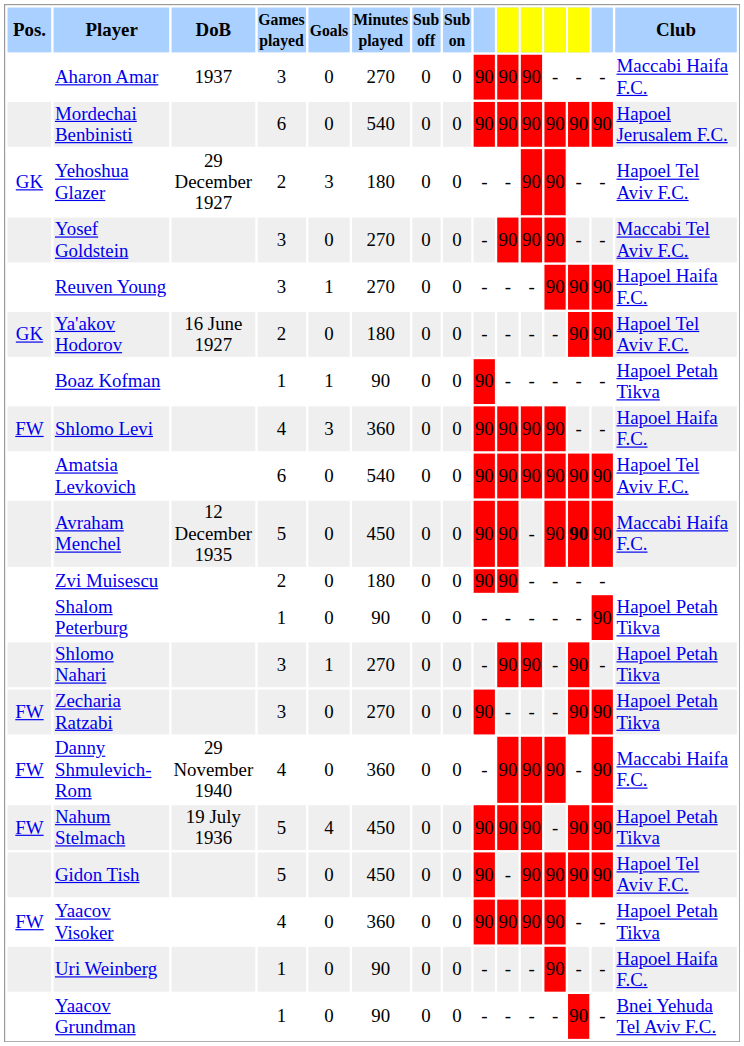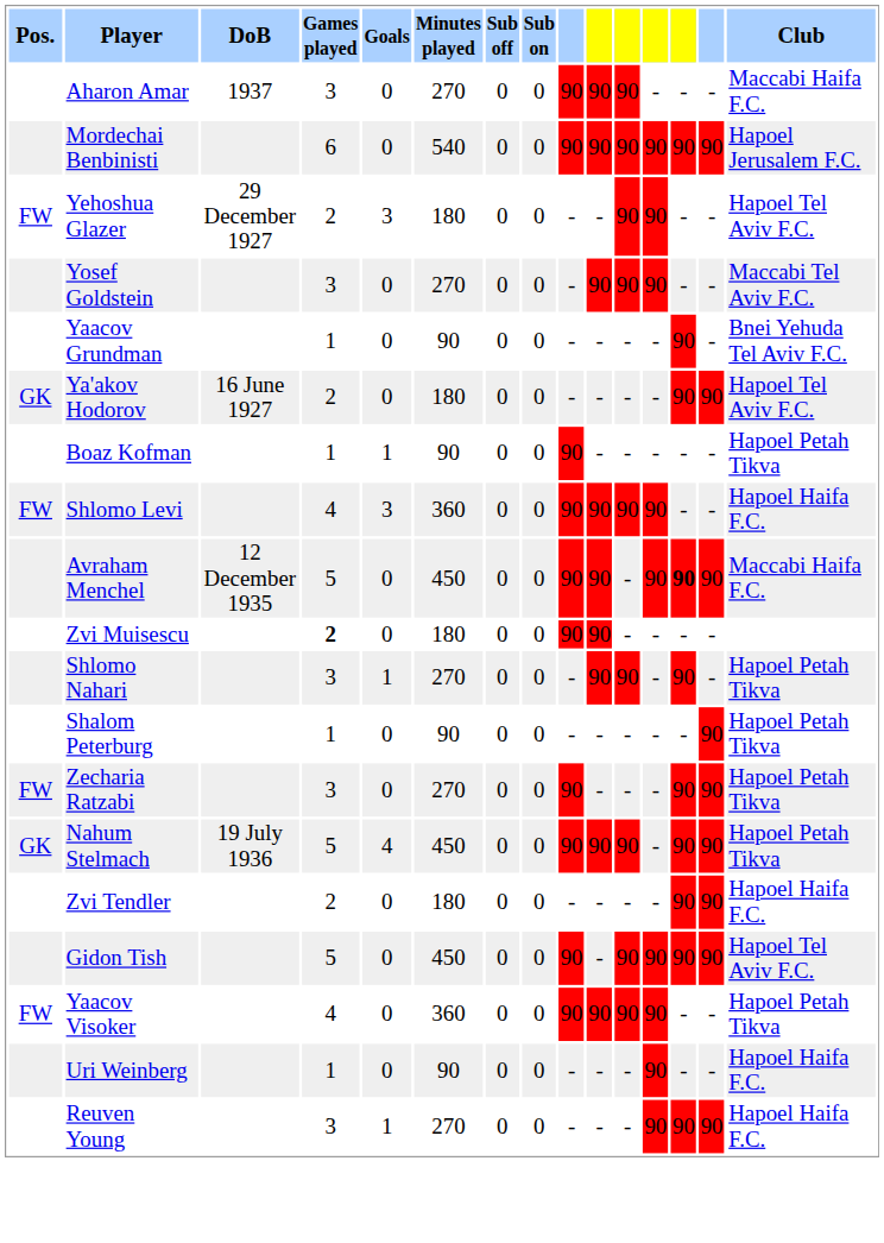 <table border="0" width="100%" style="border: 1px solid #999; background-color:#FFFFFF; text-align:center">
 <tr align="center" bgcolor="#AAD0FF">
 <th width=7%>Pos.</th>
 <th width=18%>Player</th>
 <th width=12%>DoB</th>
 <th width=6%><small>Games<br>played</small></th>
 <th width=6%><small>Goals</small></th>
 <th width=4%><small>Minutes<br>played</small></th>
 <th width=4%><small>Sub off</small></th>
 <th width=4%><small>Sub on</small></th>
 <th width=3%></th>
 <th width=3% bgcolor=yellow></th>
 <th width=3% bgcolor=yellow></th>
 <th width=3% bgcolor=yellow></th>
 <th width=3% bgcolor=yellow></th>
 <th width=3%></th>
 <th width=25%>Club</th>
 </tr>
 <tr>
 <td></td>
 <td align="left"><a href='#'>Aharon Amar</a></td>
 <td>1937</td>
 <td>3</td>
 <td>0</td>
 <td>270</td>
 <td>0</td>
 <td>0</td>
 <td bgcolor=red>90</td>
 <td bgcolor=red>90</td>
 <td bgcolor=red>90</td>
 <td>-</td>
 <td>-</td>
 <td>-</td>
 <td align="left"> <a href='#'>Maccabi Haifa F.C.</a></td>
 </tr>
 <tr bgcolor="#EFEFEF">
 <td></td>
 <td align="left"><a href='#'>Mordechai Benbinisti</a></td>
 <td></td>
 <td>6</td>
 <td>0</td>
 <td>540</td>
 <td>0</td>
 <td>0</td>
 <td bgcolor=red>90</td>
 <td bgcolor=red>90</td>
 <td bgcolor=red>90</td>
 <td bgcolor=red>90</td>
 <td bgcolor=red>90</td>
 <td bgcolor=red>90</td>
 <td align="left"> <a href='#'>Hapoel Jerusalem F.C.</a></td>
 </tr>
 <tr>
-<td><a href='#'>GK</a></td>
+<td><a href='#'>FW</a></td>
 <td align="left"><a href='#'>Yehoshua Glazer</a></td>
 <td>29 December 1927</td>
 <td>2</td>
 <td>3</td>
 <td>180</td>
 <td>0</td>
 <td>0</td>
 <td>-</td>
 <td>-</td>
 <td bgcolor=red>90</td>
 <td bgcolor=red>90</td>
 <td>-</td>
 <td>-</td>
 <td align="left"> <a href='#'>Hapoel Tel Aviv F.C.</a></td>
 </tr>
 <tr bgcolor="#EFEFEF">
 <td></td>
 <td align="left"><a href='#'>Yosef Goldstein</a></td>
 <td></td>
 <td>3</td>
 <td>0</td>
 <td>270</td>
 <td>0</td>
 <td>0</td>
 <td>-</td>
 <td bgcolor=red>90</td>
 <td bgcolor=red>90</td>
 <td bgcolor=red>90</td>
 <td>-</td>
 <td>-</td>
 <td align="left"> <a href='#'>Maccabi Tel Aviv F.C.</a></td>
 </tr>
 <tr>
 <td></td>
-<td align="left"><a href='#'>Reuven Young</a></td>
+<td align="left"><a href='#'>Yaacov Grundman</a></td>
 <td></td>
-<td>3</td>
 <td>1</td>
-<td>270</td>
+<td>0</td>
+<td>90</td>
 <td>0</td>
 <td>0</td>
 <td>-</td>
 <td>-</td>
 <td>-</td>
+<td>-</td>
 <td bgcolor=red>90</td>
-<td bgcolor=red>90</td>
-<td bgcolor=red>90</td>
-<td align="left"> <a href='#'>Hapoel Haifa F.C.</a></td>
+<td>-</td>
+<td align="left"> <a href='#'>Bnei Yehuda Tel Aviv F.C.</a></td>
 </tr>
 <tr bgcolor="#EFEFEF">
 <td><a href='#'>GK</a></td>
 <td align="left"><a href='#'>Ya'akov Hodorov</a></td>
 <td>16 June 1927</td>
 <td>2</td>
 <td>0</td>
 <td>180</td>
 <td>0</td>
 <td>0</td>
 <td>-</td>
 <td>-</td>
 <td>-</td>
 <td>-</td>
 <td bgcolor=red>90</td>
 <td bgcolor=red>90</td>
 <td align="left"> <a href='#'>Hapoel Tel Aviv F.C.</a></td>
 </tr>
 <tr>
 <td></td>
 <td align="left"><a href='#'>Boaz Kofman</a></td>
 <td></td>
 <td>1</td>
 <td>1</td>
 <td>90</td>
 <td>0</td>
 <td>0</td>
 <td bgcolor=red>90</td>
 <td>-</td>
 <td>-</td>
 <td>-</td>
 <td>-</td>
 <td>-</td>
 <td align="left"> <a href='#'>Hapoel Petah Tikva</a></td>
 </tr>
 <tr bgcolor="#EFEFEF">
 <td><a href='#'>FW</a></td>
 <td align="left"><a href='#'>Shlomo Levi</a></td>
 <td></td>
 <td>4</td>
 <td>3</td>
 <td>360</td>
 <td>0</td>
 <td>0</td>
 <td bgcolor=red>90</td>
 <td bgcolor=red>90</td>
 <td bgcolor=red>90</td>
 <td bgcolor=red>90</td>
 <td>-</td>
 <td>-</td>
 <td align="left"> <a href='#'>Hapoel Haifa F.C.</a></td>
 </tr>
-<tr>
-<td></td>
-<td align="left"><a href='#'>Amatsia Levkovich</a></td>
-<td></td>
-<td>6</td>
-<td>0</td>
-<td>540</td>
-<td>0</td>
-<td>0</td>
-<td bgcolor=red>90</td>
-<td bgcolor=red>90</td>
-<td bgcolor=red>90</td>
-<td bgcolor=red>90</td>
-<td bgcolor=red>90</td>
-<td bgcolor=red>90</td>
-<td align="left"> <a href='#'>Hapoel Tel Aviv F.C.</a></td>
-</tr>
 <tr bgcolor="#EFEFEF">
 <td></td>
 <td align="left"><a href='#'>Avraham Menchel</a></td>
 <td>12 December 1935</td>
 <td>5</td>
 <td>0</td>
 <td>450</td>
 <td>0</td>
 <td>0</td>
 <td bgcolor=red>90</td>
 <td bgcolor=red>90</td>
 <td>-</td>
 <td bgcolor=red>90</td>
 <td bgcolor=red><strong>90</strong></td>
 <td bgcolor=red>90</td>
 <td align="left"> <a href='#'>Maccabi Haifa F.C.</a></td>
 </tr>
 <tr>
 <td></td>
 <td align="left"><a href='#'>Zvi Muisescu</a></td>
 <td></td>
-<td>2</td>
+<td><strong>2</strong></td>
 <td>0</td>
 <td>180</td>
 <td>0</td>
 <td>0</td>
 <td bgcolor=red>90</td>
 <td bgcolor=red>90</td>
 <td>-</td>
 <td>-</td>
 <td>-</td>
 <td>-</td>
 <td align="left"></td>
+</tr>
+<tr bgcolor="#EFEFEF">
+<td></td>
+<td align="left"><a href='#'>Shlomo Nahari</a></td>
+<td></td>
+<td>3</td>
+<td>1</td>
+<td>270</td>
+<td>0</td>
+<td>0</td>
+<td>-</td>
+<td bgcolor=red>90</td>
+<td bgcolor=red>90</td>
+<td>-</td>
+<td bgcolor=red>90</td>
+<td>-</td>
+<td align="left"> <a href='#'>Hapoel Petah Tikva</a></td>
 </tr>
 <tr>
 <td></td>
 <td align="left"><a href='#'>Shalom Peterburg</a></td>
 <td></td>
 <td>1</td>
 <td>0</td>
 <td>90</td>
 <td>0</td>
 <td>0</td>
 <td>-</td>
 <td>-</td>
 <td>-</td>
 <td>-</td>
 <td>-</td>
 <td bgcolor=red>90</td>
 <td align="left"> <a href='#'>Hapoel Petah Tikva</a></td>
 </tr>
 <tr bgcolor="#EFEFEF">
-<td></td>
-<td align="left"><a href='#'>Shlomo Nahari</a></td>
-<td></td>
-<td>3</td>
-<td>1</td>
-<td>270</td>
-<td>0</td>
-<td>0</td>
-<td>-</td>
-<td bgcolor=red>90</td>
-<td bgcolor=red>90</td>
-<td>-</td>
-<td bgcolor=red>90</td>
-<td>-</td>
-<td align="left"> <a href='#'>Hapoel Petah Tikva</a></td>
-</tr>
-<tr bgcolor="#EFEFEF">
 <td><a href='#'>FW</a></td>
 <td align="left"><a href='#'>Zecharia Ratzabi</a></td>
 <td></td>
 <td>3</td>
 <td>0</td>
 <td>270</td>
 <td>0</td>
 <td>0</td>
 <td bgcolor=red>90</td>
 <td>-</td>
 <td>-</td>
 <td>-</td>
 <td bgcolor=red>90</td>
 <td bgcolor=red>90</td>
 <td align="left"> <a href='#'>Hapoel Petah Tikva</a></td>
 </tr>
-<tr>
-<td><a href='#'>FW</a></td>
-<td align="left"><a href='#'>Danny Shmulevich-Rom</a></td>
-<td>29 November 1940</td>
-<td>4</td>
-<td>0</td>
-<td>360</td>
-<td>0</td>
-<td>0</td>
-<td>-</td>
-<td bgcolor=red>90</td>
-<td bgcolor=red>90</td>
-<td bgcolor=red>90</td>
-<td>-</td>
-<td bgcolor=red>90</td>
-<td align="left"> <a href='#'>Maccabi Haifa F.C.</a></td>
-</tr>
 <tr bgcolor="#EFEFEF">
-<td><a href='#'>FW</a></td>
+<td><a href='#'>GK</a></td>
 <td align="left"><a href='#'>Nahum Stelmach</a></td>
 <td>19 July 1936</td>
 <td>5</td>
 <td>4</td>
 <td>450</td>
 <td>0</td>
 <td>0</td>
 <td bgcolor=red>90</td>
 <td bgcolor=red>90</td>
 <td bgcolor=red>90</td>
 <td>-</td>
 <td bgcolor=red>90</td>
 <td bgcolor=red>90</td>
 <td align="left"> <a href='#'>Hapoel Petah Tikva</a></td>
+</tr>
+<tr>
+<td></td>
+<td align="left"><a href='#'>Zvi Tendler</a></td>
+<td></td>
+<td>2</td>
+<td>0</td>
+<td>180</td>
+<td>0</td>
+<td>0</td>
+<td>-</td>
+<td>-</td>
+<td>-</td>
+<td>-</td>
+<td bgcolor=red>90</td>
+<td bgcolor=red>90</td>
+<td align="left"> <a href='#'>Hapoel Haifa F.C.</a></td>
 </tr>
 <tr bgcolor="#EFEFEF">
 <td></td>
 <td align="left"><a href='#'>Gidon Tish</a></td>
 <td></td>
 <td>5</td>
 <td>0</td>
 <td>450</td>
 <td>0</td>
 <td>0</td>
 <td bgcolor=red>90</td>
 <td>-</td>
 <td bgcolor=red>90</td>
 <td bgcolor=red>90</td>
 <td bgcolor=red>90</td>
 <td bgcolor=red>90</td>
 <td align="left"> <a href='#'>Hapoel Tel Aviv F.C.</a></td>
 </tr>
 <tr>
 <td><a href='#'>FW</a></td>
 <td align="left"><a href='#'>Yaacov Visoker</a></td>
 <td></td>
 <td>4</td>
 <td>0</td>
 <td>360</td>
 <td>0</td>
 <td>0</td>
 <td bgcolor=red>90</td>
 <td bgcolor=red>90</td>
 <td bgcolor=red>90</td>
 <td bgcolor=red>90</td>
 <td>-</td>
 <td>-</td>
 <td align="left"> <a href='#'>Hapoel Petah Tikva</a></td>
 </tr>
 <tr bgcolor="#EFEFEF">
 <td></td>
 <td align="left"><a href='#'>Uri Weinberg</a></td>
 <td></td>
 <td>1</td>
 <td>0</td>
 <td>90</td>
 <td>0</td>
 <td>0</td>
 <td>-</td>
 <td>-</td>
 <td>-</td>
 <td bgcolor=red>90</td>
 <td>-</td>
 <td>-</td>
 <td align="left"> <a href='#'>Hapoel Haifa F.C.</a></td>
 </tr>
 <tr>
 <td></td>
-<td align="left"><a href='#'>Yaacov Grundman</a></td>
+<td align="left"><a href='#'>Reuven Young</a></td>
 <td></td>
+<td>3</td>
 <td>1</td>
-<td>0</td>
-<td>90</td>
+<td>270</td>
 <td>0</td>
 <td>0</td>
 <td>-</td>
 <td>-</td>
 <td>-</td>
-<td>-</td>
 <td bgcolor=red>90</td>
-<td>-</td>
-<td align="left"> <a href='#'>Bnei Yehuda Tel Aviv F.C.</a></td>
+<td bgcolor=red>90</td>
+<td bgcolor=red>90</td>
+<td align="left"> <a href='#'>Hapoel Haifa F.C.</a></td>
 </tr>
 </table>
